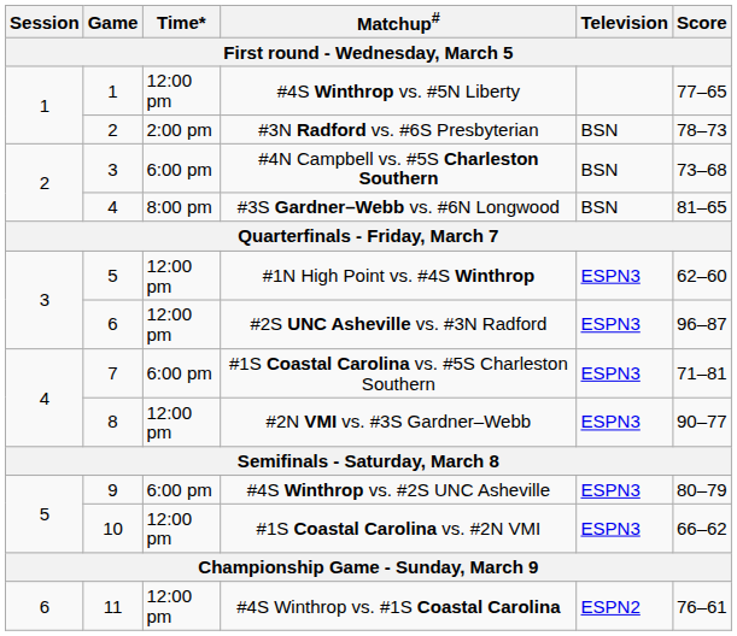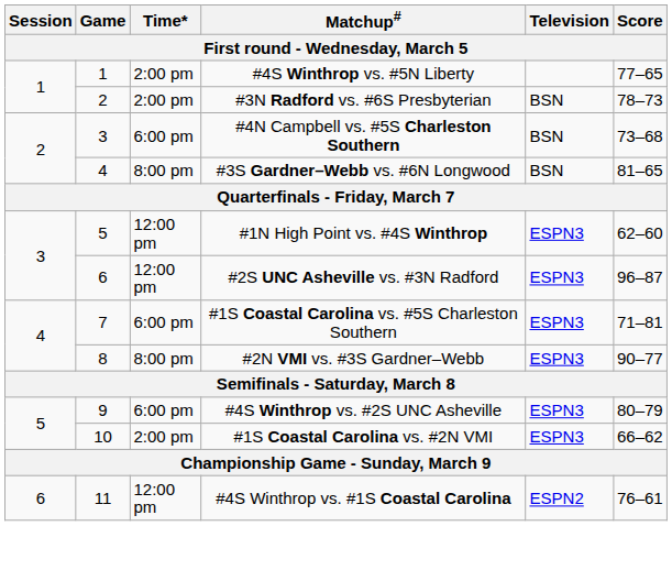 <table class="wikitable" style="font-size: 95%">
 <tr>
 <th>Session</th>
 <th>Game</th>
 <th>Time*</th>
 <th>Matchup<sup>#</sup></th>
 <th>Television</th>
 <th>Score</th>
 </tr>
 <tr>
 <th colspan=6>First round - Wednesday, March 5</th>
 </tr>
 <tr>
 <td rowspan=2 align=center>1</td>
 <td align=center>1</td>
-<td>12:00 pm</td>
+<td>2:00 pm</td>
 <td align=center>#4S <strong>Winthrop</strong> vs. #5N Liberty</td>
 <td></td>
 <td>77–65</td>
 </tr>
 <tr>
 <td align=center>2</td>
 <td>2:00 pm</td>
 <td align=center>#3N <strong>Radford</strong> vs. #6S Presbyterian</td>
 <td>BSN</td>
 <td>78–73</td>
 </tr>
 <tr>
 <td rowspan=2 align=center>2</td>
 <td align=center>3</td>
 <td>6:00 pm</td>
 <td align=center>#4N Campbell vs. #5S <strong>Charleston Southern</strong></td>
 <td>BSN</td>
 <td>73–68</td>
 </tr>
 <tr>
 <td align=center>4</td>
 <td>8:00 pm</td>
 <td align=center>#3S <strong>Gardner–Webb</strong> vs. #6N Longwood</td>
 <td>BSN</td>
 <td>81–65</td>
 </tr>
 <tr>
 <th colspan=6>Quarterfinals - Friday, March 7</th>
 </tr>
 <tr>
 <td rowspan=2 align=center>3</td>
 <td align=center>5</td>
 <td>12:00 pm</td>
 <td align=center>#1N High Point vs. #4S <strong>Winthrop</strong></td>
 <td><a href='#'>ESPN3</a></td>
 <td>62–60</td>
 </tr>
 <tr>
 <td align=center>6</td>
 <td>12:00 pm</td>
 <td align=center>#2S <strong>UNC Asheville</strong> vs. #3N Radford</td>
 <td><a href='#'>ESPN3</a></td>
 <td>96–87</td>
 </tr>
 <tr>
 <td rowspan=2 align=center>4</td>
 <td align=center>7</td>
 <td>6:00 pm</td>
 <td align=center>#1S <strong>Coastal Carolina</strong> vs. #5S Charleston Southern</td>
 <td><a href='#'>ESPN3</a></td>
 <td>71–81</td>
 </tr>
 <tr>
 <td align=center>8</td>
-<td>12:00 pm</td>
+<td>8:00 pm</td>
 <td align=center>#2N <strong>VMI</strong> vs. #3S Gardner–Webb</td>
 <td><a href='#'>ESPN3</a></td>
 <td>90–77</td>
 </tr>
 <tr>
 <th colspan=6>Semifinals - Saturday, March 8</th>
 </tr>
 <tr>
 <td rowspan=2 align=center>5</td>
 <td align=center>9</td>
 <td>6:00 pm</td>
 <td align=center>#4S <strong>Winthrop</strong> vs. #2S UNC Asheville</td>
 <td><a href='#'>ESPN3</a></td>
 <td>80–79</td>
 </tr>
 <tr>
 <td align=center>10</td>
-<td>12:00 pm</td>
+<td>2:00 pm</td>
 <td align=center>#1S <strong>Coastal Carolina</strong> vs. #2N VMI</td>
 <td><a href='#'>ESPN3</a></td>
 <td>66–62</td>
 </tr>
 <tr>
 <th colspan=6>Championship Game - Sunday, March 9</th>
 </tr>
 <tr>
 <td align=center>6</td>
 <td align=center>11</td>
 <td>12:00 pm</td>
 <td align=center>#4S Winthrop vs. #1S <strong>Coastal Carolina</strong></td>
 <td><a href='#'>ESPN2</a></td>
 <td>76–61</td>
 </tr>
 </table>
